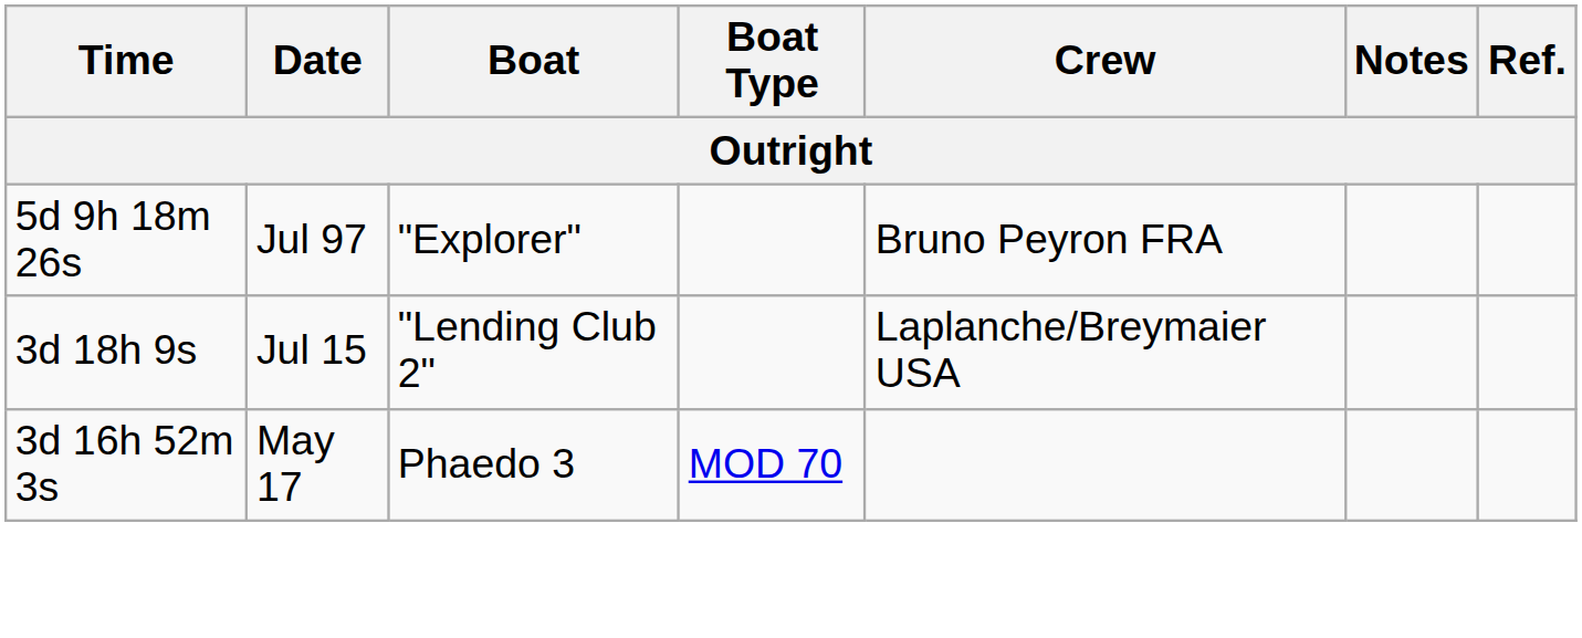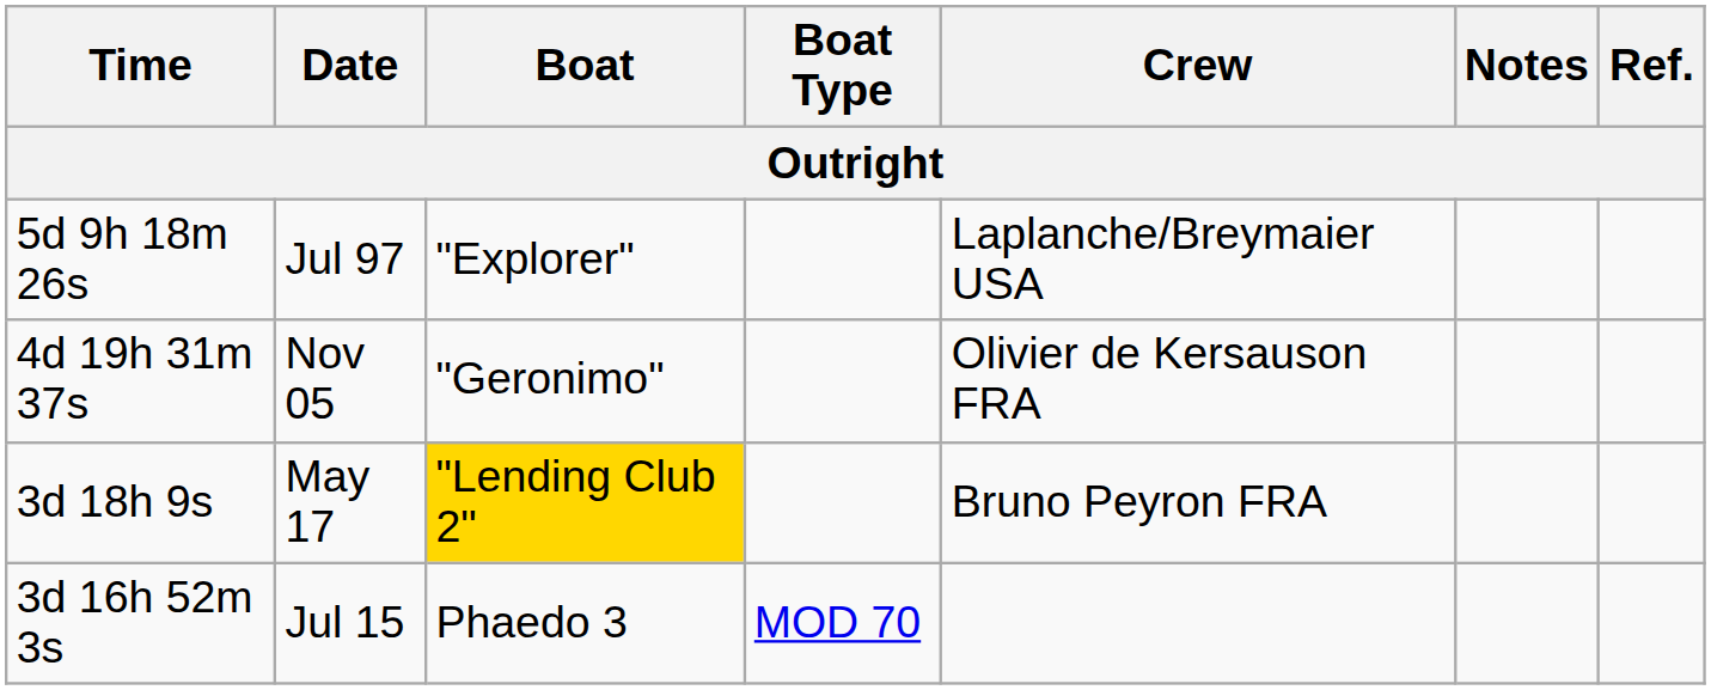 <table class="wikitable sortable">
 <tr>
 <th>Time</th>
 <th>Date</th>
 <th>Boat</th>
 <th>Boat Type</th>
 <th>Crew</th>
 <th>Notes</th>
 <th>Ref.</th>
 </tr>
 <tr>
 <th colspan=7>Outright</th>
 </tr>
 <tr>
 <td>5d 9h 18m 26s</td>
 <td>Jul 97</td>
 <td>"Explorer"</td>
 <td></td>
+<td>Laplanche/Breymaier	USA</td>
+<td></td>
+<td></td>
+</tr>
+<tr>
+<td>4d 19h 31m 37s</td>
+<td>Nov 05</td>
+<td>"Geronimo"</td>
+<td></td>
+<td>Olivier de Kersauson	FRA</td>
+<td></td>
+<td></td>
+</tr>
+<tr>
+<td>3d 18h 9s</td>
+<td>May 17</td>
+<td style="background: gold;">"Lending Club 2"</td>
+<td></td>
 <td>Bruno Peyron	FRA</td>
 <td></td>
 <td></td>
 </tr>
 <tr>
-<td>3d 18h 9s</td>
+<td>3d 16h 52m 3s</td>
 <td>Jul 15</td>
-<td>"Lending Club 2"</td>
-<td></td>
-<td>Laplanche/Breymaier	USA</td>
-<td></td>
-<td></td>
-</tr>
-<tr>
-<td>3d 16h 52m 3s</td>
-<td>May 17</td>
 <td>Phaedo 3</td>
 <td><a href='#'>MOD 70</a></td>
 <td><br></td>
 <td></td>
 <td></td>
 </tr>
 </table>
